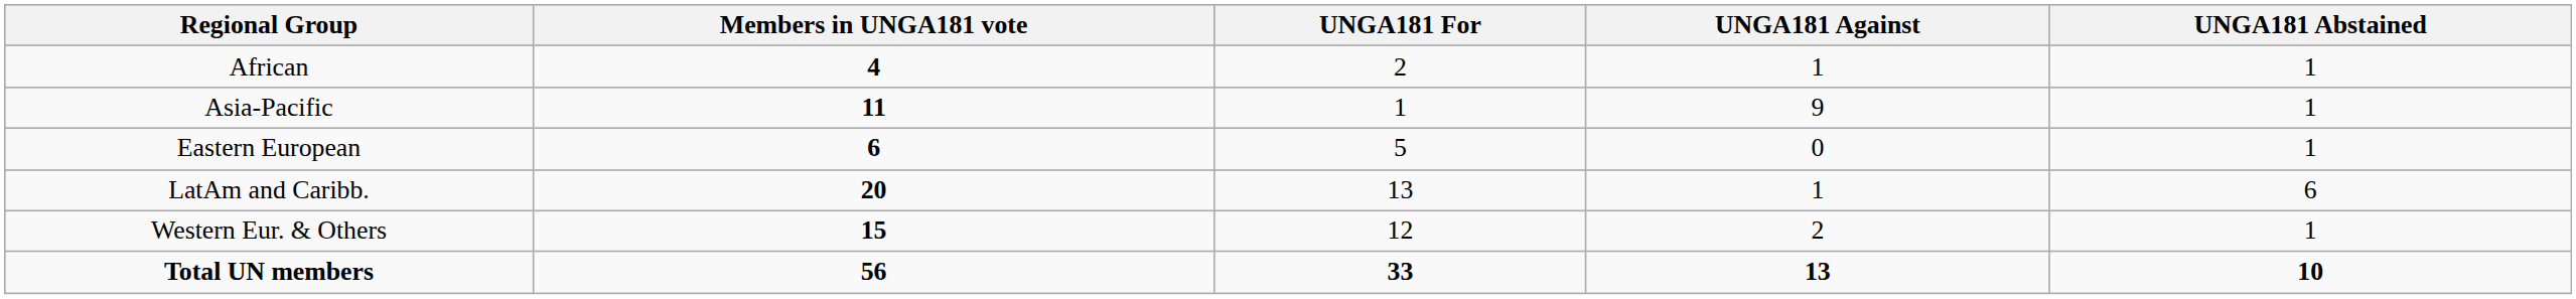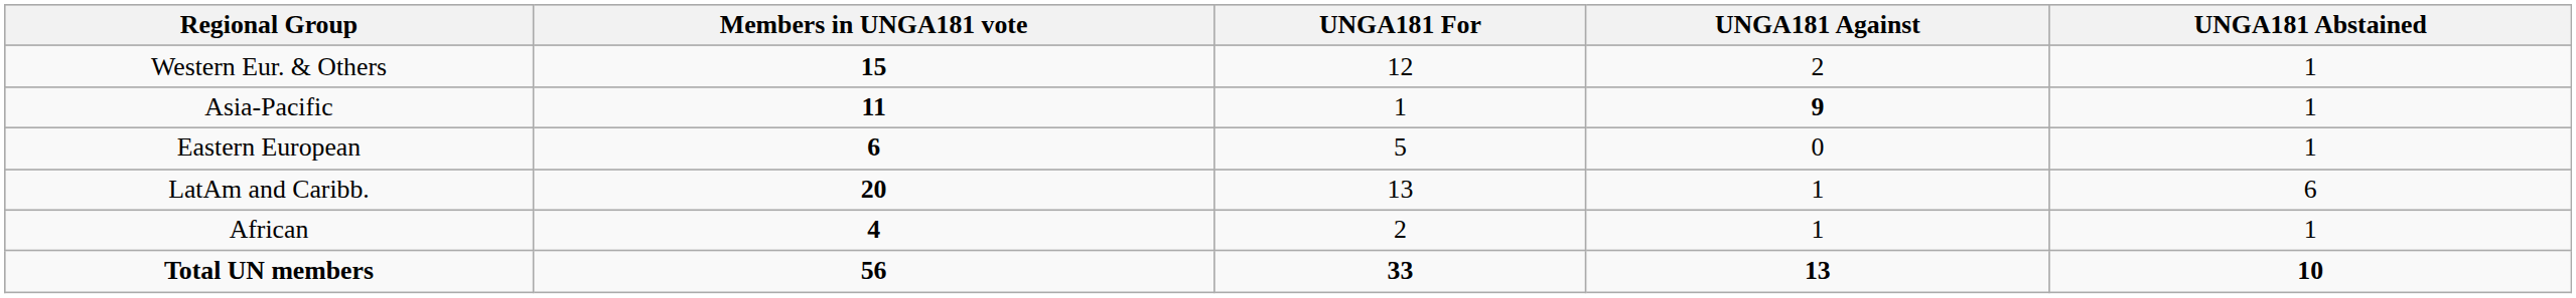 <table class="wikitable sortable" style="text-align:center; width:100%;">
 <tr>
 <th>Regional Group</th>
 <th>Members in UNGA181 vote</th>
 <th>UNGA181 For</th>
 <th>UNGA181 Against</th>
 <th>UNGA181 Abstained</th>
 </tr>
 <tr>
-<td>African</td>
-<td><strong>4</strong></td>
+<td>Western Eur. & Others</td>
+<td><strong>15</strong></td>
+<td>12</td>
 <td>2</td>
-<td>1</td>
 <td>1</td>
 </tr>
 <tr>
 <td>Asia-Pacific</td>
 <td><strong>11</strong></td>
 <td>1</td>
-<td>9</td>
+<td><strong>9</strong></td>
 <td>1</td>
 </tr>
 <tr>
 <td>Eastern European</td>
 <td><strong>6</strong></td>
 <td>5</td>
 <td>0</td>
 <td>1</td>
 </tr>
 <tr>
 <td>LatAm and Caribb.</td>
 <td><strong>20</strong></td>
 <td>13</td>
 <td>1</td>
 <td>6</td>
 </tr>
 <tr>
-<td>Western Eur. & Others</td>
-<td><strong>15</strong></td>
-<td>12</td>
+<td>African</td>
+<td><strong>4</strong></td>
 <td>2</td>
+<td>1</td>
 <td>1</td>
 </tr>
 <tr>
 <td><strong>Total UN members</strong></td>
 <td><strong>56</strong></td>
 <td><strong>33</strong></td>
 <td><strong>13</strong></td>
 <td><strong>10</strong></td>
 </tr>
 </table>
